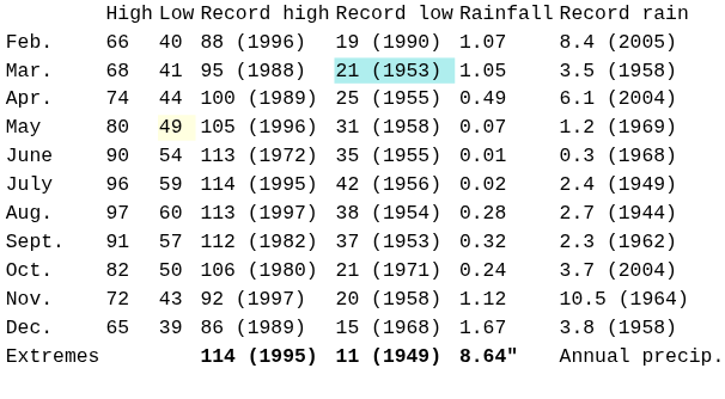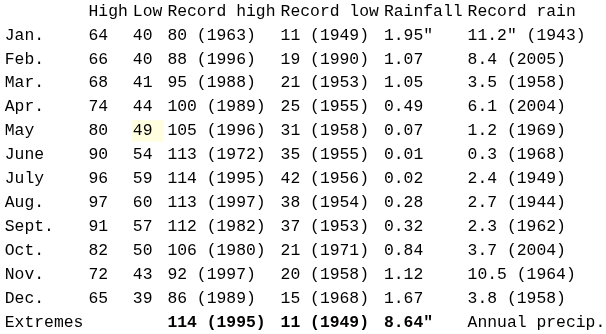 <table>
 <tr>
 <td> </td>
 <td>High</td>
 <td>Low</td>
 <td>Record high</td>
 <td>Record low</td>
 <td>Rainfall</td>
 <td>Record rain</td>
+</tr>
+<tr>
+<td>Jan.</td>
+<td>64</td>
+<td>40</td>
+<td>80 (1963)</td>
+<td>11 (1949)</td>
+<td>1.95" </td>
+<td>11.2" (1943)</td>
 </tr>
 <tr>
 <td>Feb.</td>
 <td>66</td>
 <td>40</td>
 <td>88 (1996)</td>
 <td>19 (1990)</td>
 <td>1.07</td>
 <td>8.4 (2005)</td>
 </tr>
 <tr>
 <td>Mar.</td>
 <td>68</td>
 <td>41</td>
 <td>95 (1988)</td>
-<td style="background: paleturquoise;">21 (1953)</td>
+<td>21 (1953)</td>
 <td>1.05</td>
 <td>3.5 (1958)</td>
 </tr>
 <tr>
 <td>Apr.</td>
 <td>74</td>
 <td>44</td>
 <td>100 (1989)</td>
 <td>25 (1955)</td>
 <td>0.49</td>
 <td>6.1 (2004)</td>
 </tr>
 <tr>
 <td>May</td>
 <td>80</td>
 <td style="background: lightyellow;">49</td>
 <td>105 (1996)</td>
 <td>31 (1958)</td>
 <td>0.07</td>
 <td>1.2 (1969)</td>
 </tr>
 <tr>
 <td>June</td>
 <td>90</td>
 <td>54</td>
 <td>113 (1972)</td>
 <td>35 (1955)</td>
 <td>0.01</td>
 <td>0.3 (1968)</td>
 </tr>
 <tr>
 <td>July</td>
 <td>96</td>
 <td>59</td>
 <td>114 (1995)</td>
 <td>42 (1956)</td>
 <td>0.02</td>
 <td>2.4 (1949)</td>
 </tr>
 <tr>
 <td>Aug.</td>
 <td>97</td>
 <td>60</td>
 <td>113 (1997)</td>
 <td>38 (1954)</td>
 <td>0.28</td>
 <td>2.7 (1944)</td>
 </tr>
 <tr>
 <td>Sept.</td>
 <td>91</td>
 <td>57</td>
 <td>112 (1982)</td>
 <td>37 (1953)</td>
 <td>0.32</td>
 <td>2.3 (1962)</td>
 </tr>
 <tr>
 <td>Oct.</td>
 <td>82</td>
 <td>50</td>
 <td>106 (1980)</td>
 <td>21 (1971)</td>
-<td>0.24</td>
+<td>0.84</td>
 <td>3.7 (2004)</td>
 </tr>
 <tr>
 <td>Nov.</td>
 <td>72</td>
 <td>43</td>
 <td>92 (1997)</td>
 <td>20 (1958)</td>
 <td>1.12</td>
 <td>10.5 (1964)</td>
 </tr>
 <tr>
 <td>Dec.</td>
 <td>65</td>
 <td>39</td>
 <td>86 (1989)</td>
 <td>15 (1968)</td>
 <td>1.67</td>
 <td>3.8 (1958)</td>
 </tr>
 <tr>
 <td>Extremes</td>
 <td></td>
 <td></td>
 <td><strong>114 (1995)</strong></td>
 <td><strong>11 (1949)</strong></td>
 <td><strong>8.64"</strong></td>
 <td>Annual precip.</td>
 </tr>
 </table>
